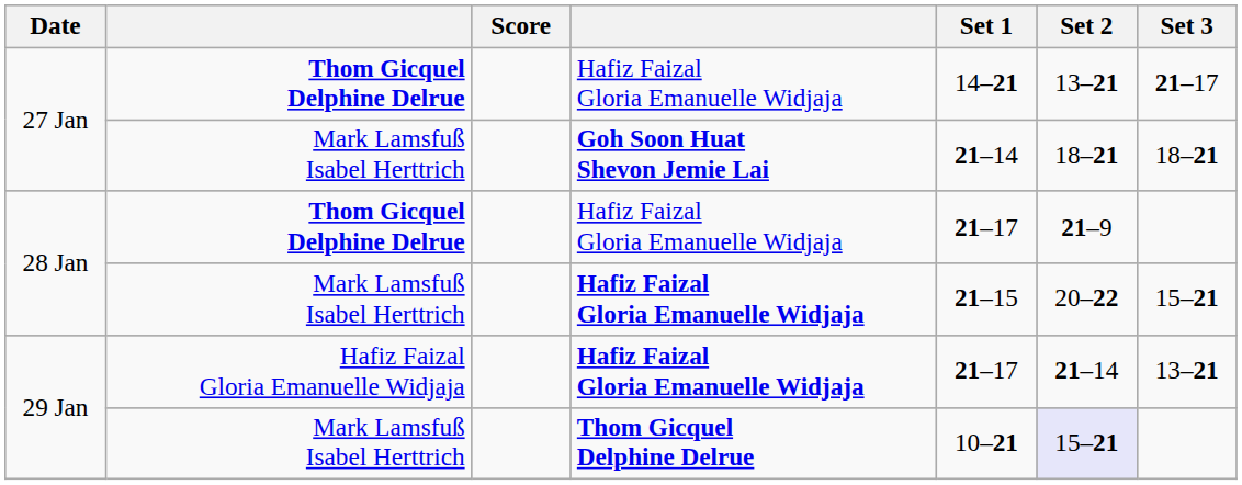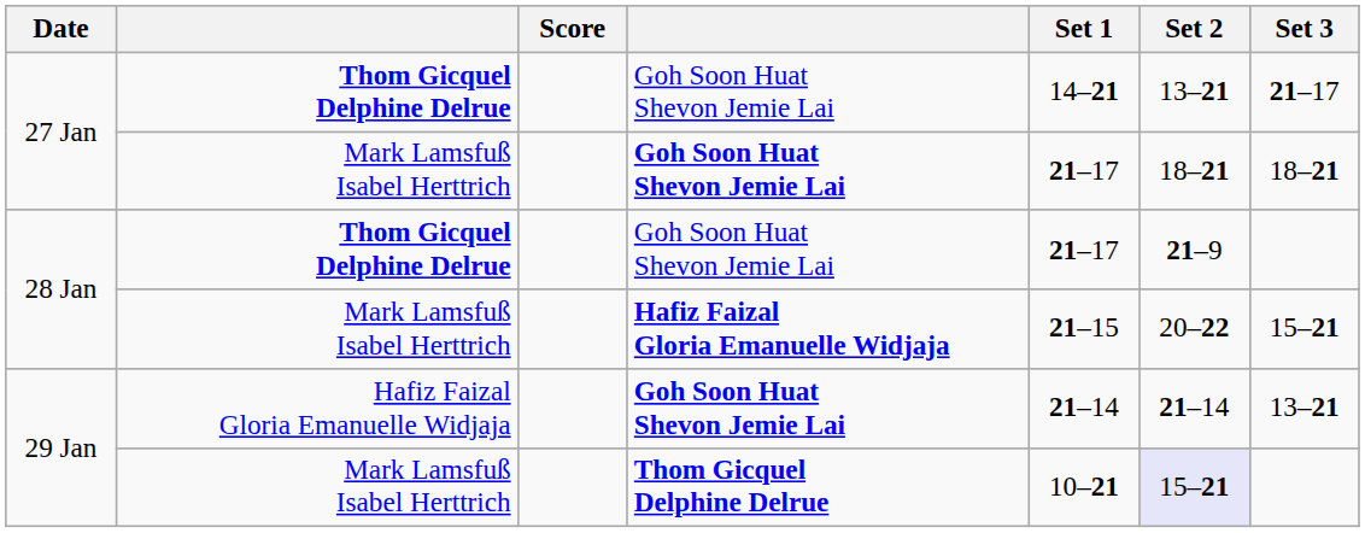 <table class="wikitable" style="font-size:90%; text-align:center">
 <tr>
 <th width="50">Date</th>
 <th width="200"></th>
 <th width="50">Score</th>
 <th width="200"></th>
 <th width="50">Set 1</th>
 <th width="50">Set 2</th>
 <th width="50">Set 3</th>
 </tr>
 <tr>
 <td rowspan="2">27 Jan</td>
 <td align="right"><strong><a href='#'>Thom Gicquel</a> <br><a href='#'>Delphine Delrue</a> </strong></td>
 <td></td>
-<td align="left"> <a href='#'>Hafiz Faizal</a><br> <a href='#'>Gloria Emanuelle Widjaja</a></td>
+<td align="left"> <a href='#'>Goh Soon Huat</a><br> <a href='#'>Shevon Jemie Lai</a></td>
 <td>14–<strong>21</strong></td>
 <td>13–<strong>21</strong></td>
 <td><strong>21</strong>–17</td>
 </tr>
 <tr>
 <td align="right"><a href='#'>Mark Lamsfuß</a> <br><a href='#'>Isabel Herttrich</a> </td>
 <td></td>
 <td align="left"><strong> <a href='#'>Goh Soon Huat</a><br> <a href='#'>Shevon Jemie Lai</a></strong></td>
-<td><strong>21</strong>–14</td>
+<td><strong>21</strong>–17</td>
 <td>18–<strong>21</strong></td>
 <td>18–<strong>21</strong></td>
 </tr>
 <tr>
 <td rowspan="2">28 Jan</td>
 <td align="right"><strong><a href='#'>Thom Gicquel</a> <br><a href='#'>Delphine Delrue</a> </strong></td>
 <td></td>
-<td align="left"> <a href='#'>Hafiz Faizal</a><br> <a href='#'>Gloria Emanuelle Widjaja</a></td>
+<td align="left"> <a href='#'>Goh Soon Huat</a><br> <a href='#'>Shevon Jemie Lai</a></td>
 <td><strong>21</strong>–17</td>
 <td><strong>21</strong>–9</td>
 <td></td>
 </tr>
 <tr>
 <td align="right"><a href='#'>Mark Lamsfuß</a> <br><a href='#'>Isabel Herttrich</a> </td>
 <td></td>
 <td align="left"><strong> <a href='#'>Hafiz Faizal</a><br> <a href='#'>Gloria Emanuelle Widjaja</a></strong></td>
 <td><strong>21</strong>–15</td>
 <td>20–<strong>22</strong></td>
 <td>15–<strong>21</strong></td>
 </tr>
 <tr>
 <td rowspan="2">29 Jan</td>
 <td align="right"><a href='#'>Hafiz Faizal</a> <br><a href='#'>Gloria Emanuelle Widjaja</a> </td>
 <td></td>
-<td align="left"><strong> <a href='#'>Hafiz Faizal</a><br> <a href='#'>Gloria Emanuelle Widjaja</a></strong></td>
-<td><strong>21</strong>–17</td>
+<td align="left"><strong> <a href='#'>Goh Soon Huat</a><br> <a href='#'>Shevon Jemie Lai</a></strong></td>
+<td><strong>21</strong>–14</td>
 <td><strong>21</strong>–14</td>
 <td>13–<strong>21</strong></td>
 </tr>
 <tr>
 <td align="right"><a href='#'>Mark Lamsfuß</a> <br><a href='#'>Isabel Herttrich</a> </td>
 <td></td>
 <td align="left"><strong> <a href='#'>Thom Gicquel</a><br> <a href='#'>Delphine Delrue</a></strong></td>
 <td>10–<strong>21</strong></td>
 <td style="background: lavender;">15–<strong>21</strong></td>
 <td></td>
 </tr>
 </table>
